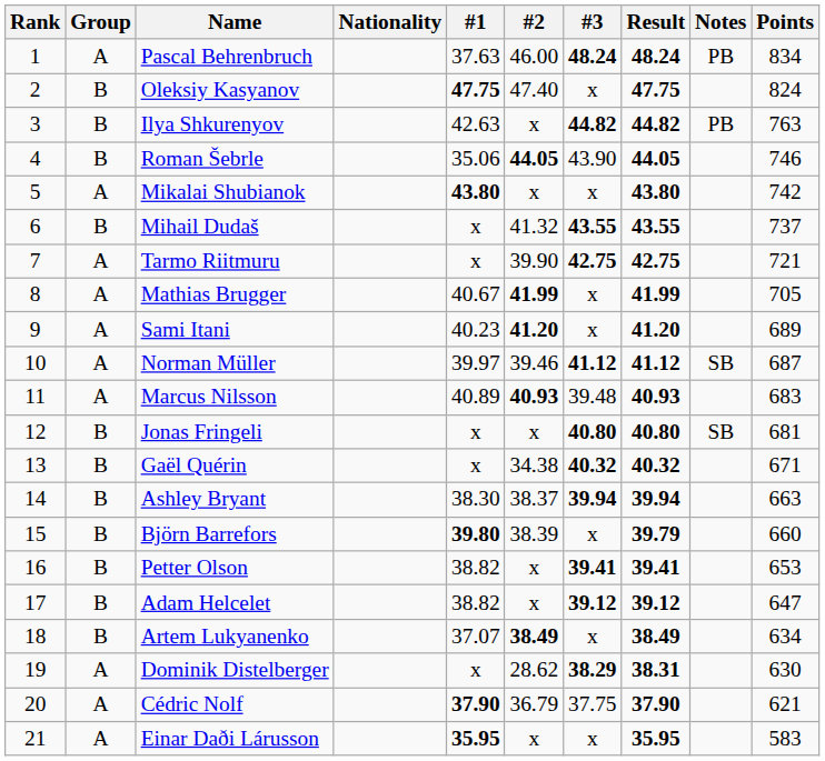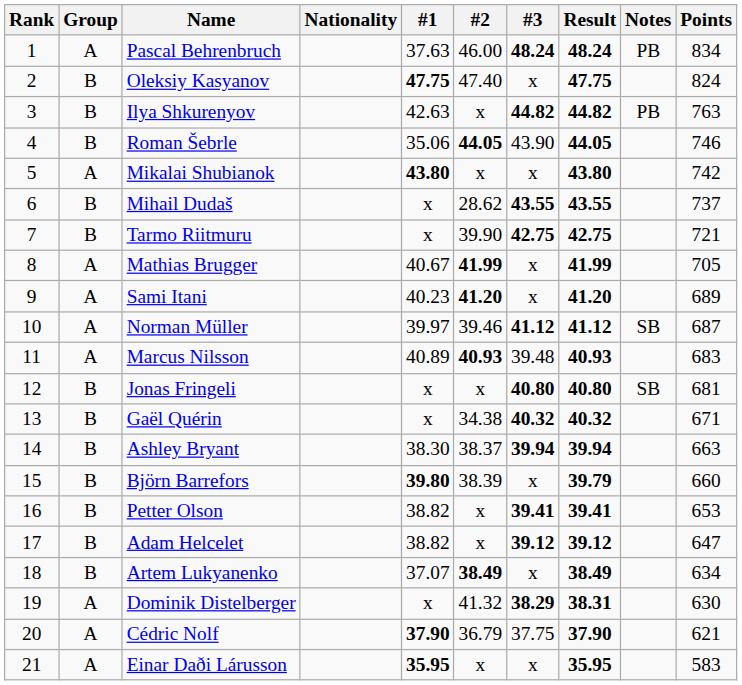 <table class="wikitable sortable" style="text-align:center">
 <tr>
 <th>Rank</th>
 <th>Group</th>
 <th>Name</th>
 <th>Nationality</th>
 <th>#1</th>
 <th>#2</th>
 <th>#3</th>
 <th>Result</th>
 <th>Notes</th>
 <th>Points</th>
 </tr>
 <tr>
 <td>1</td>
 <td>A</td>
 <td align="left"><a href='#'>Pascal Behrenbruch</a></td>
 <td align=left></td>
 <td>37.63</td>
 <td>46.00</td>
 <td><strong>48.24</strong></td>
 <td><strong>48.24</strong></td>
 <td>PB</td>
 <td>834</td>
 </tr>
 <tr>
 <td>2</td>
 <td>B</td>
 <td align="left"><a href='#'>Oleksiy Kasyanov</a></td>
 <td align=left></td>
 <td><strong>47.75</strong></td>
 <td>47.40</td>
 <td>x</td>
 <td><strong>47.75</strong></td>
 <td></td>
 <td>824</td>
 </tr>
 <tr>
 <td>3</td>
 <td>B</td>
 <td align="left"><a href='#'>Ilya Shkurenyov</a></td>
 <td align=left></td>
 <td>42.63</td>
 <td>x</td>
 <td><strong>44.82</strong></td>
 <td><strong>44.82</strong></td>
 <td>PB</td>
 <td>763</td>
 </tr>
 <tr>
 <td>4</td>
 <td>B</td>
 <td align="left"><a href='#'>Roman Šebrle</a></td>
 <td align=left></td>
 <td>35.06</td>
 <td><strong>44.05</strong></td>
 <td>43.90</td>
 <td><strong>44.05</strong></td>
 <td></td>
 <td>746</td>
 </tr>
 <tr>
 <td>5</td>
 <td>A</td>
 <td align="left"><a href='#'>Mikalai Shubianok</a></td>
 <td align=left></td>
 <td><strong>43.80</strong></td>
 <td>x</td>
 <td>x</td>
 <td><strong>43.80</strong></td>
 <td></td>
 <td>742</td>
 </tr>
 <tr>
 <td>6</td>
 <td>B</td>
 <td align="left"><a href='#'>Mihail Dudaš</a></td>
 <td align=left></td>
 <td>x</td>
-<td>41.32</td>
+<td>28.62</td>
 <td><strong>43.55</strong></td>
 <td><strong>43.55</strong></td>
 <td></td>
 <td>737</td>
 </tr>
 <tr>
 <td>7</td>
-<td>A</td>
+<td>B</td>
 <td align="left"><a href='#'>Tarmo Riitmuru</a></td>
 <td align=left></td>
 <td>x</td>
 <td>39.90</td>
 <td><strong>42.75</strong></td>
 <td><strong>42.75</strong></td>
 <td></td>
 <td>721</td>
 </tr>
 <tr>
 <td>8</td>
 <td>A</td>
 <td align="left"><a href='#'>Mathias Brugger</a></td>
 <td align=left></td>
 <td>40.67</td>
 <td><strong>41.99</strong></td>
 <td>x</td>
 <td><strong>41.99</strong></td>
 <td></td>
 <td>705</td>
 </tr>
 <tr>
 <td>9</td>
 <td>A</td>
 <td align="left"><a href='#'>Sami Itani</a></td>
 <td align=left></td>
 <td>40.23</td>
 <td><strong>41.20</strong></td>
 <td>x</td>
 <td><strong>41.20</strong></td>
 <td></td>
 <td>689</td>
 </tr>
 <tr>
 <td>10</td>
 <td>A</td>
 <td align="left"><a href='#'>Norman Müller</a></td>
 <td align=left></td>
 <td>39.97</td>
 <td>39.46</td>
 <td><strong>41.12</strong></td>
 <td><strong>41.12</strong></td>
 <td>SB</td>
 <td>687</td>
 </tr>
 <tr>
 <td>11</td>
 <td>A</td>
 <td align="left"><a href='#'>Marcus Nilsson</a></td>
 <td align=left></td>
 <td>40.89</td>
 <td><strong>40.93</strong></td>
 <td>39.48</td>
 <td><strong>40.93</strong></td>
 <td></td>
 <td>683</td>
 </tr>
 <tr>
 <td>12</td>
 <td>B</td>
 <td align="left"><a href='#'>Jonas Fringeli</a></td>
 <td align=left></td>
 <td>x</td>
 <td>x</td>
 <td><strong>40.80</strong></td>
 <td><strong>40.80</strong></td>
 <td>SB</td>
 <td>681</td>
 </tr>
 <tr>
 <td>13</td>
 <td>B</td>
 <td align="left"><a href='#'>Gaël Quérin</a></td>
 <td align=left></td>
 <td>x</td>
 <td>34.38</td>
 <td><strong>40.32</strong></td>
 <td><strong>40.32</strong></td>
 <td></td>
 <td>671</td>
 </tr>
 <tr>
 <td>14</td>
 <td>B</td>
 <td align="left"><a href='#'>Ashley Bryant</a></td>
 <td align=left></td>
 <td>38.30</td>
 <td>38.37</td>
 <td><strong>39.94</strong></td>
 <td><strong>39.94</strong></td>
 <td></td>
 <td>663</td>
 </tr>
 <tr>
 <td>15</td>
 <td>B</td>
 <td align="left"><a href='#'>Björn Barrefors</a></td>
 <td align=left></td>
 <td><strong>39.80</strong></td>
 <td>38.39</td>
 <td>x</td>
 <td><strong>39.79</strong></td>
 <td></td>
 <td>660</td>
 </tr>
 <tr>
 <td>16</td>
 <td>B</td>
 <td align="left"><a href='#'>Petter Olson</a></td>
 <td align=left></td>
 <td>38.82</td>
 <td>x</td>
 <td><strong>39.41</strong></td>
 <td><strong>39.41</strong></td>
 <td></td>
 <td>653</td>
 </tr>
 <tr>
 <td>17</td>
 <td>B</td>
 <td align="left"><a href='#'>Adam Helcelet</a></td>
 <td align=left></td>
 <td>38.82</td>
 <td>x</td>
 <td><strong>39.12</strong></td>
 <td><strong>39.12</strong></td>
 <td></td>
 <td>647</td>
 </tr>
 <tr>
 <td>18</td>
 <td>B</td>
 <td align="left"><a href='#'>Artem Lukyanenko</a></td>
 <td align=left></td>
 <td>37.07</td>
 <td><strong>38.49</strong></td>
 <td>x</td>
 <td><strong>38.49</strong></td>
 <td></td>
 <td>634</td>
 </tr>
 <tr>
 <td>19</td>
 <td>A</td>
 <td align="left"><a href='#'>Dominik Distelberger</a></td>
 <td align=left></td>
 <td>x</td>
-<td>28.62</td>
+<td>41.32</td>
 <td><strong>38.29</strong></td>
 <td><strong>38.31</strong></td>
 <td></td>
 <td>630</td>
 </tr>
 <tr>
 <td>20</td>
 <td>A</td>
 <td align="left"><a href='#'>Cédric Nolf</a></td>
 <td align=left></td>
 <td><strong>37.90</strong></td>
 <td>36.79</td>
 <td>37.75</td>
 <td><strong>37.90</strong></td>
 <td></td>
 <td>621</td>
 </tr>
 <tr>
 <td>21</td>
 <td>A</td>
 <td align="left"><a href='#'>Einar Daði Lárusson</a></td>
 <td align=left></td>
 <td><strong>35.95</strong></td>
 <td>x</td>
 <td>x</td>
 <td><strong>35.95</strong></td>
 <td></td>
 <td>583</td>
 </tr>
 </table>
